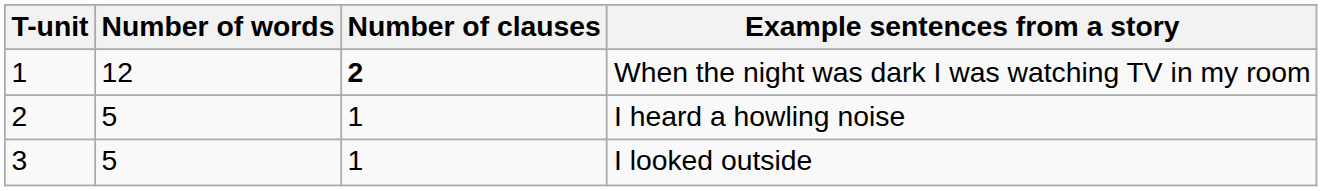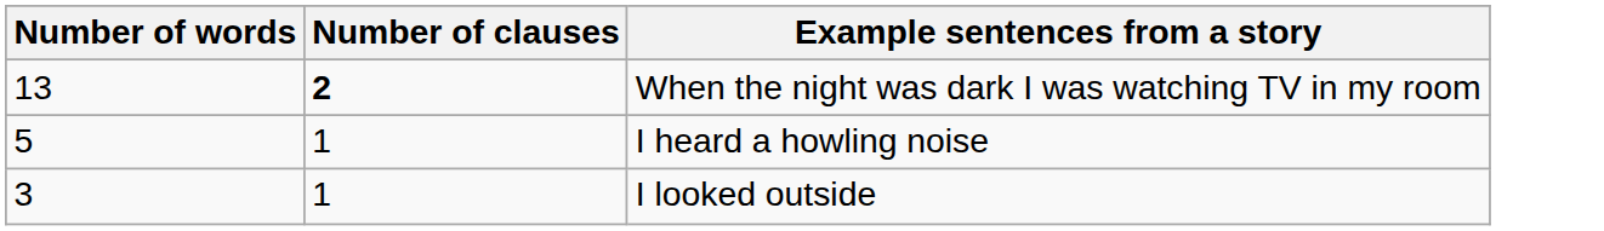 <table class="wikitable">
 <tr>
-<th>T-unit</th>
 <th>Number of words</th>
 <th>Number of clauses</th>
 <th>Example sentences from a story</th>
 </tr>
 <tr>
-<td>1</td>
-<td>12</td>
+<td>13</td>
 <td><strong>2</strong></td>
 <td>When the night was dark I was watching TV in my room</td>
 </tr>
 <tr>
-<td>2</td>
 <td>5</td>
 <td>1</td>
 <td>I heard a howling noise</td>
 </tr>
 <tr>
 <td>3</td>
-<td>5</td>
 <td>1</td>
 <td>I looked outside</td>
 </tr>
 </table>
